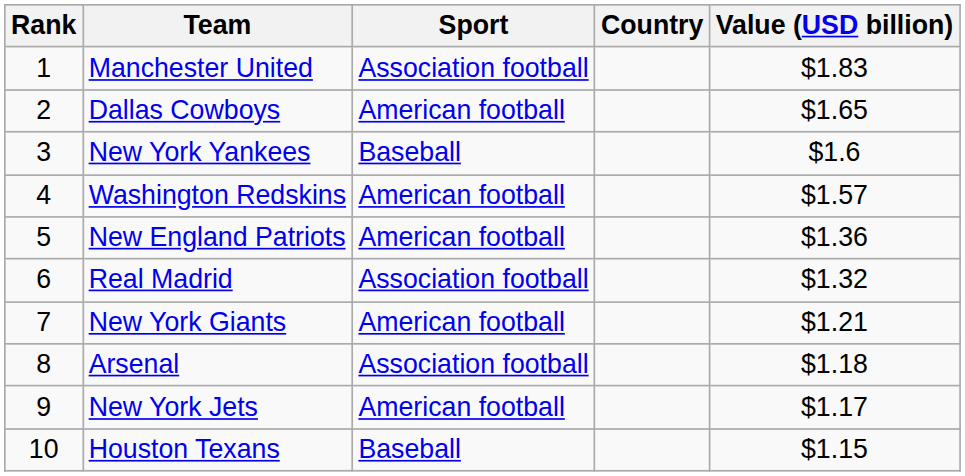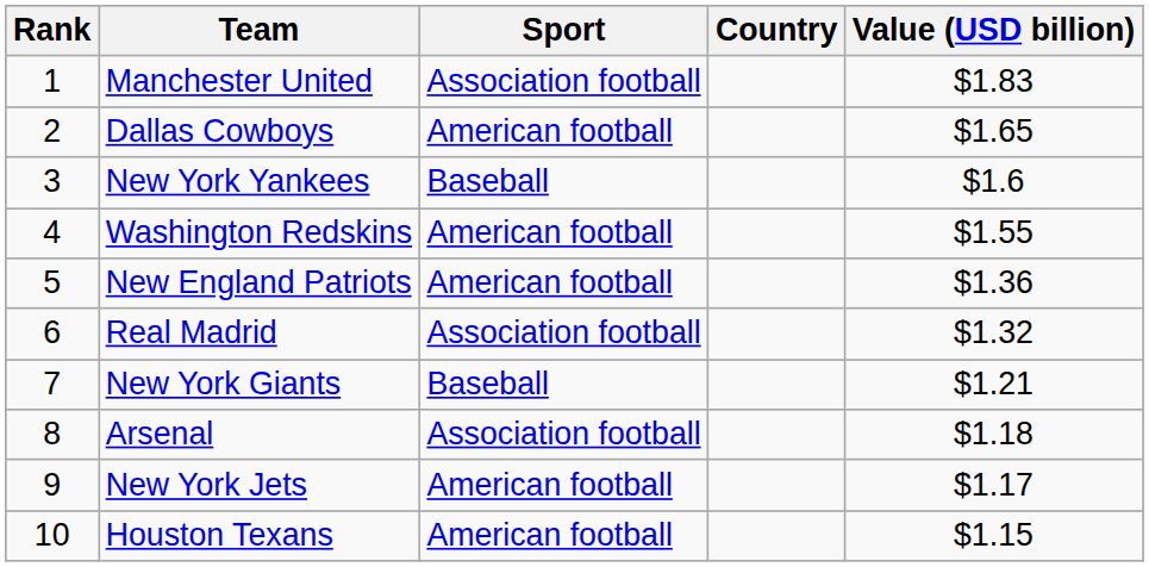 <table class="sortable wikitable">
 <tr>
 <th>Rank</th>
 <th>Team</th>
 <th>Sport</th>
 <th>Country</th>
 <th>Value (<a href='#'>USD</a> billion)</th>
 </tr>
 <tr>
 <td align="center">1</td>
 <td><a href='#'>Manchester United</a></td>
 <td><a href='#'>Association football</a></td>
 <td></td>
 <td align="center">$1.83</td>
 </tr>
 <tr>
 <td align="center">2</td>
 <td><a href='#'>Dallas Cowboys</a></td>
 <td><a href='#'>American football</a></td>
 <td></td>
 <td align="center">$1.65</td>
 </tr>
 <tr>
 <td align="center">3</td>
 <td><a href='#'>New York Yankees</a></td>
 <td><a href='#'>Baseball</a></td>
 <td></td>
 <td align="center">$1.6</td>
 </tr>
 <tr>
 <td align="center">4</td>
 <td><a href='#'>Washington Redskins</a></td>
 <td><a href='#'>American football</a></td>
 <td></td>
-<td align="center">$1.57</td>
+<td align="center">$1.55</td>
 </tr>
 <tr>
 <td align="center">5</td>
 <td><a href='#'>New England Patriots</a></td>
 <td><a href='#'>American football</a></td>
 <td></td>
 <td align="center">$1.36</td>
 </tr>
 <tr>
 <td align="center">6</td>
 <td><a href='#'>Real Madrid</a></td>
 <td><a href='#'>Association football</a></td>
 <td></td>
 <td align="center">$1.32</td>
 </tr>
 <tr>
 <td align="center">7</td>
 <td><a href='#'>New York Giants</a></td>
-<td><a href='#'>American football</a></td>
+<td><a href='#'>Baseball</a></td>
 <td></td>
 <td align="center">$1.21</td>
 </tr>
 <tr>
 <td align="center">8</td>
 <td><a href='#'>Arsenal</a></td>
 <td><a href='#'>Association football</a></td>
 <td></td>
 <td align="center">$1.18</td>
 </tr>
 <tr>
 <td align="center">9</td>
 <td><a href='#'>New York Jets</a></td>
 <td><a href='#'>American football</a></td>
 <td></td>
 <td align="center">$1.17</td>
 </tr>
 <tr>
 <td align="center">10</td>
 <td><a href='#'>Houston Texans</a></td>
-<td><a href='#'>Baseball</a></td>
+<td><a href='#'>American football</a></td>
 <td></td>
 <td align="center">$1.15</td>
 </tr>
 </table>
